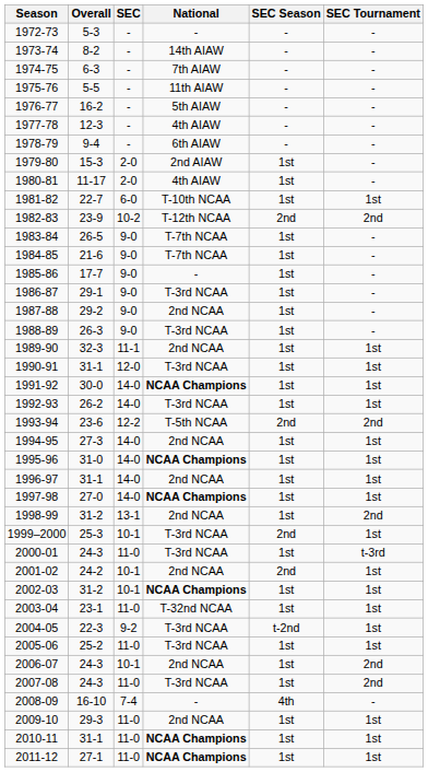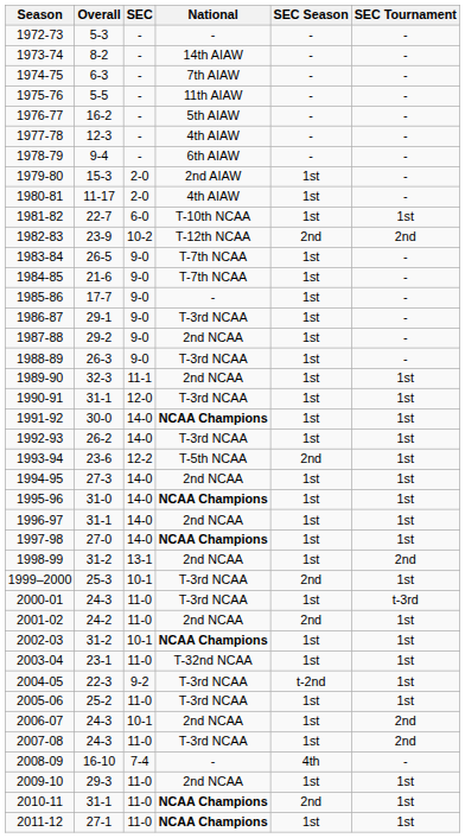 <table class="wikitable">
 <tr>
 <th>Season</th>
 <th>Overall</th>
 <th>SEC</th>
 <th>National</th>
 <th>SEC Season</th>
 <th>SEC Tournament</th>
 </tr>
 <tr align=center>
 <td>1972-73</td>
 <td>5-3</td>
 <td>-</td>
 <td>-</td>
 <td>-</td>
 <td>-</td>
 </tr>
 <tr align=center>
 <td>1973-74</td>
 <td>8-2</td>
 <td>-</td>
 <td>14th AIAW</td>
 <td>-</td>
 <td>-</td>
 </tr>
 <tr align=center>
 <td>1974-75</td>
 <td>6-3</td>
 <td>-</td>
 <td>7th AIAW</td>
 <td>-</td>
 <td>-</td>
 </tr>
 <tr align=center>
 <td>1975-76</td>
 <td>5-5</td>
 <td>-</td>
 <td>11th AIAW</td>
 <td>-</td>
 <td>-</td>
 </tr>
 <tr align=center>
 <td>1976-77</td>
 <td>16-2</td>
 <td>-</td>
 <td>5th AIAW</td>
 <td>-</td>
 <td>-</td>
 </tr>
 <tr align=center>
 <td>1977-78</td>
 <td>12-3</td>
 <td>-</td>
 <td>4th AIAW</td>
 <td>-</td>
 <td>-</td>
 </tr>
 <tr align=center>
 <td>1978-79</td>
 <td>9-4</td>
 <td>-</td>
 <td>6th AIAW</td>
 <td>-</td>
 <td>-</td>
 </tr>
 <tr align=center>
 <td>1979-80</td>
 <td>15-3</td>
 <td>2-0</td>
 <td>2nd AIAW</td>
 <td>1st</td>
 <td>-</td>
 </tr>
 <tr align=center>
 <td>1980-81</td>
 <td>11-17</td>
 <td>2-0</td>
 <td>4th AIAW</td>
 <td>1st</td>
 <td>-</td>
 </tr>
 <tr align=center>
 <td>1981-82</td>
 <td>22-7</td>
 <td>6-0</td>
 <td>T-10th NCAA</td>
 <td>1st</td>
 <td>1st</td>
 </tr>
 <tr align=center>
 <td>1982-83</td>
 <td>23-9</td>
 <td>10-2</td>
 <td>T-12th NCAA</td>
 <td>2nd</td>
 <td>2nd</td>
 </tr>
 <tr align=center>
 <td>1983-84</td>
 <td>26-5</td>
 <td>9-0</td>
 <td>T-7th NCAA</td>
 <td>1st</td>
 <td>-</td>
 </tr>
 <tr align=center>
 <td>1984-85</td>
 <td>21-6</td>
 <td>9-0</td>
 <td>T-7th NCAA</td>
 <td>1st</td>
 <td>-</td>
 </tr>
 <tr align=center>
 <td>1985-86</td>
 <td>17-7</td>
 <td>9-0</td>
 <td>-</td>
 <td>1st</td>
 <td>-</td>
 </tr>
 <tr align=center>
 <td>1986-87</td>
 <td>29-1</td>
 <td>9-0</td>
 <td>T-3rd NCAA</td>
 <td>1st</td>
 <td>-</td>
 </tr>
 <tr align=center>
 <td>1987-88</td>
 <td>29-2</td>
 <td>9-0</td>
 <td>2nd NCAA</td>
 <td>1st</td>
 <td>-</td>
 </tr>
 <tr align=center>
 <td>1988-89</td>
 <td>26-3</td>
 <td>9-0</td>
 <td>T-3rd NCAA</td>
 <td>1st</td>
 <td>-</td>
 </tr>
 <tr align=center>
 <td>1989-90</td>
 <td>32-3</td>
 <td>11-1</td>
 <td>2nd NCAA</td>
 <td>1st</td>
 <td>1st</td>
 </tr>
 <tr align=center>
 <td>1990-91</td>
 <td>31-1</td>
 <td>12-0</td>
 <td>T-3rd NCAA</td>
 <td>1st</td>
 <td>1st</td>
 </tr>
 <tr align=center>
 <td>1991-92</td>
 <td>30-0</td>
 <td>14-0</td>
 <td><strong>NCAA Champions</strong></td>
 <td>1st</td>
 <td>1st</td>
 </tr>
 <tr align=center>
 <td>1992-93</td>
 <td>26-2</td>
 <td>14-0</td>
 <td>T-3rd NCAA</td>
 <td>1st</td>
 <td>1st</td>
 </tr>
 <tr align=center>
 <td>1993-94</td>
 <td>23-6</td>
 <td>12-2</td>
 <td>T-5th NCAA</td>
 <td>2nd</td>
-<td>2nd</td>
+<td>1st</td>
 </tr>
 <tr align=center>
 <td>1994-95</td>
 <td>27-3</td>
 <td>14-0</td>
 <td>2nd NCAA</td>
 <td>1st</td>
 <td>1st</td>
 </tr>
 <tr align=center>
 <td>1995-96</td>
 <td>31-0</td>
 <td>14-0</td>
 <td><strong>NCAA Champions</strong></td>
 <td>1st</td>
 <td>1st</td>
 </tr>
 <tr align=center>
 <td>1996-97</td>
 <td>31-1</td>
 <td>14-0</td>
 <td>2nd NCAA</td>
 <td>1st</td>
 <td>1st</td>
 </tr>
 <tr align=center>
 <td>1997-98</td>
 <td>27-0</td>
 <td>14-0</td>
 <td><strong>NCAA Champions</strong></td>
 <td>1st</td>
 <td>1st</td>
 </tr>
 <tr align=center>
 <td>1998-99</td>
 <td>31-2</td>
 <td>13-1</td>
 <td>2nd NCAA</td>
 <td>1st</td>
 <td>2nd</td>
 </tr>
 <tr align=center>
 <td>1999–2000</td>
 <td>25-3</td>
 <td>10-1</td>
 <td>T-3rd NCAA</td>
 <td>2nd</td>
 <td>1st</td>
 </tr>
 <tr align=center>
 <td>2000-01</td>
 <td>24-3</td>
 <td>11-0</td>
 <td>T-3rd NCAA</td>
 <td>1st</td>
 <td>t-3rd</td>
 </tr>
 <tr align=center>
 <td>2001-02</td>
 <td>24-2</td>
-<td>10-1</td>
+<td>11-0</td>
 <td>2nd NCAA</td>
 <td>2nd</td>
 <td>1st</td>
 </tr>
 <tr align=center>
 <td>2002-03</td>
 <td>31-2</td>
 <td>10-1</td>
 <td><strong>NCAA Champions</strong></td>
 <td>1st</td>
 <td>1st</td>
 </tr>
 <tr align=center>
 <td>2003-04</td>
 <td>23-1</td>
 <td>11-0</td>
 <td>T-32nd NCAA</td>
 <td>1st</td>
 <td>1st</td>
 </tr>
 <tr align=center>
 <td>2004-05</td>
 <td>22-3</td>
 <td>9-2</td>
 <td>T-3rd NCAA</td>
 <td>t-2nd</td>
 <td>1st</td>
 </tr>
 <tr align=center>
 <td>2005-06</td>
 <td>25-2</td>
 <td>11-0</td>
 <td>T-3rd NCAA</td>
 <td>1st</td>
 <td>1st</td>
 </tr>
 <tr align=center>
 <td>2006-07</td>
 <td>24-3</td>
 <td>10-1</td>
 <td>2nd NCAA</td>
 <td>1st</td>
 <td>2nd</td>
 </tr>
 <tr align=center>
 <td>2007-08</td>
 <td>24-3</td>
 <td>11-0</td>
 <td>T-3rd NCAA</td>
 <td>1st</td>
 <td>2nd</td>
 </tr>
 <tr align=center>
 <td>2008-09</td>
 <td>16-10</td>
 <td>7-4</td>
 <td>-</td>
 <td>4th</td>
 <td>-</td>
 </tr>
 <tr align=center>
 <td>2009-10</td>
 <td>29-3</td>
 <td>11-0</td>
 <td>2nd NCAA</td>
 <td>1st</td>
 <td>1st</td>
 </tr>
 <tr align=center>
 <td>2010-11</td>
 <td>31-1</td>
 <td>11-0</td>
 <td><strong>NCAA Champions</strong></td>
-<td>1st</td>
+<td>2nd</td>
 <td>1st</td>
 </tr>
 <tr align=center>
 <td>2011-12</td>
 <td>27-1</td>
 <td>11-0</td>
 <td><strong>NCAA Champions</strong></td>
 <td>1st</td>
 <td>1st</td>
 </tr>
 </table>
